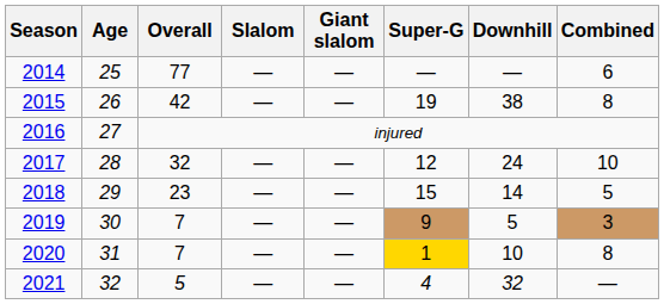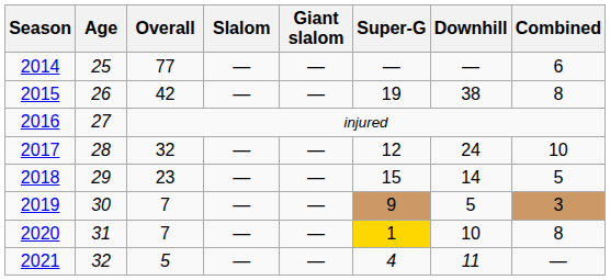 <table class="wikitable" style="text-align:center; font-size:100%;">
 <tr>
 <th>Season</th>
 <th> Age </th>
 <th> Overall </th>
 <th> Slalom </th>
 <th>Giant<br> slalom </th>
 <th>Super-G</th>
 <th>Downhill</th>
 <th>Combined</th>
 </tr>
 <tr>
 <td><a href='#'>2014</a></td>
 <td><em>25</em></td>
 <td>77</td>
 <td>—</td>
 <td>—</td>
 <td>—</td>
 <td>—</td>
 <td>6</td>
 </tr>
 <tr>
 <td><a href='#'>2015</a></td>
 <td><em>26</em></td>
 <td>42</td>
 <td>—</td>
 <td>—</td>
 <td>19</td>
 <td>38</td>
 <td>8</td>
 </tr>
 <tr>
 <td><a href='#'>2016</a></td>
 <td><em>27</em></td>
 <td colspan=6><em><small>injured</small></em></td>
 </tr>
 <tr>
 <td><a href='#'>2017</a></td>
 <td><em>28</em></td>
 <td>32</td>
 <td>—</td>
 <td>—</td>
 <td>12</td>
 <td>24</td>
 <td>10</td>
 </tr>
 <tr>
 <td><a href='#'>2018</a></td>
 <td><em>29</em></td>
 <td>23</td>
 <td>—</td>
 <td>—</td>
 <td>15</td>
 <td>14</td>
 <td>5</td>
 </tr>
 <tr>
 <td><a href='#'>2019</a></td>
 <td><em>30</em></td>
 <td>7</td>
 <td>—</td>
 <td>—</td>
 <td style="background:#c96;">9</td>
 <td>5</td>
 <td style="background:#c96;">3</td>
 </tr>
 <tr>
 <td><a href='#'>2020</a></td>
 <td><em>31</em></td>
 <td>7</td>
 <td>—</td>
 <td>—</td>
 <td style="background:gold">1</td>
 <td>10</td>
 <td>8</td>
 </tr>
 <tr>
 <td><a href='#'>2021</a></td>
 <td><em>32</em></td>
 <td><em>5</em></td>
 <td>—</td>
 <td>—</td>
 <td><em>4</em></td>
-<td><em>32</em></td>
+<td><em>11</em></td>
 <td>—</td>
 </tr>
 </table>
